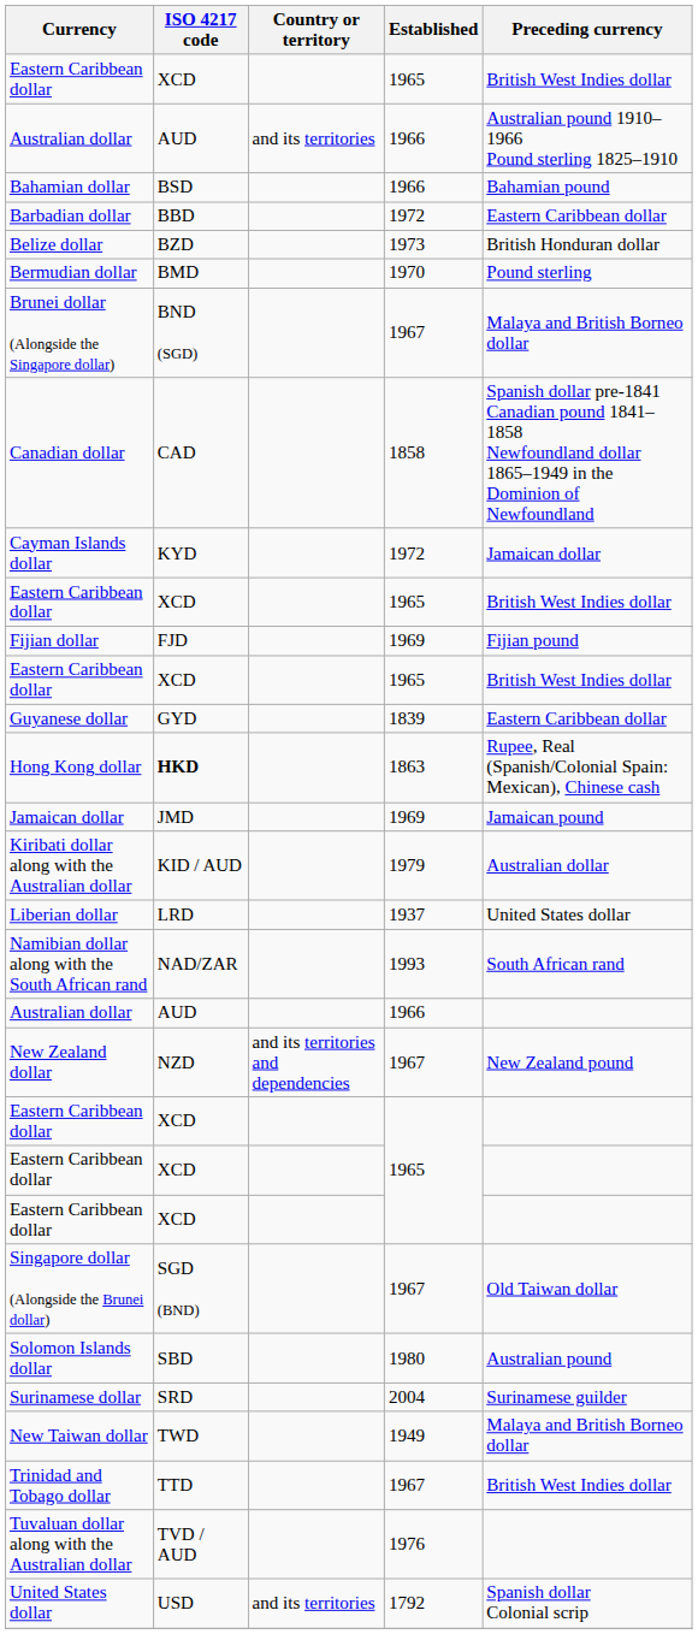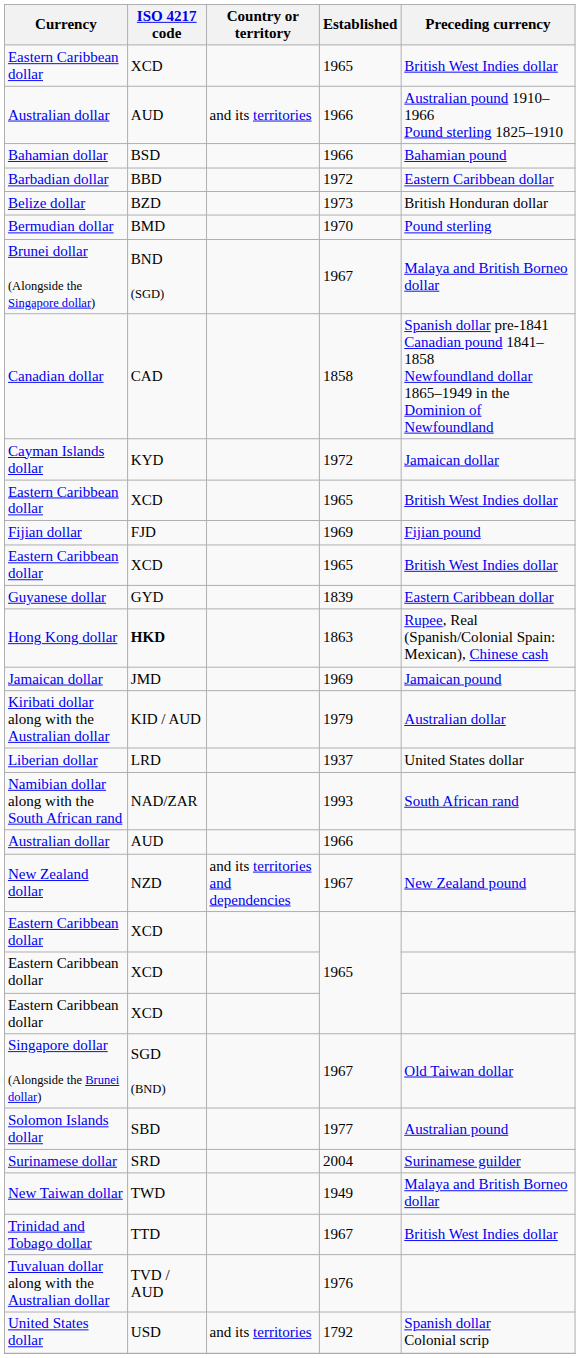 <table class="wikitable sortable">
 <tr>
 <th>Currency</th>
 <th><a href='#'>ISO 4217</a> code</th>
 <th>Country or territory</th>
 <th>Established</th>
 <th>Preceding currency</th>
 </tr>
 <tr>
 <td><a href='#'>Eastern Caribbean dollar</a></td>
 <td>XCD</td>
 <td></td>
 <td>1965</td>
 <td><a href='#'>British West Indies dollar</a></td>
 </tr>
 <tr>
 <td><a href='#'>Australian dollar</a></td>
 <td>AUD</td>
 <td> and its <a href='#'>territories</a></td>
 <td>1966</td>
 <td><a href='#'>Australian pound</a> 1910–1966 <br><a href='#'>Pound sterling</a> 1825–1910</td>
 </tr>
 <tr>
 <td><a href='#'>Bahamian dollar</a></td>
 <td>BSD</td>
 <td></td>
 <td>1966</td>
 <td><a href='#'>Bahamian pound</a></td>
 </tr>
 <tr>
 <td><a href='#'>Barbadian dollar</a></td>
 <td>BBD</td>
 <td></td>
 <td>1972</td>
 <td><a href='#'>Eastern Caribbean dollar</a></td>
 </tr>
 <tr>
 <td><a href='#'>Belize dollar</a></td>
 <td>BZD</td>
 <td></td>
 <td>1973</td>
 <td>British Honduran dollar</td>
 </tr>
 <tr>
 <td><a href='#'>Bermudian dollar</a></td>
 <td>BMD</td>
 <td></td>
 <td>1970</td>
 <td><a href='#'>Pound sterling</a></td>
 </tr>
 <tr>
 <td><a href='#'>Brunei dollar</a><br><br><small>(Alongside the <a href='#'>Singapore dollar</a>)</small></td>
 <td>BND<br><br><small>(SGD)</small></td>
 <td></td>
 <td>1967</td>
 <td><a href='#'>Malaya and British Borneo dollar</a></td>
 </tr>
 <tr>
 <td><a href='#'>Canadian dollar</a></td>
 <td>CAD</td>
 <td></td>
 <td>1858</td>
 <td><a href='#'>Spanish dollar</a> pre-1841 <br><a href='#'>Canadian pound</a> 1841–1858 <br><a href='#'>Newfoundland dollar</a> 1865–1949 in the <a href='#'>Dominion of Newfoundland</a></td>
 </tr>
 <tr>
 <td><a href='#'>Cayman Islands dollar</a></td>
 <td>KYD</td>
 <td></td>
 <td>1972</td>
 <td><a href='#'>Jamaican dollar</a></td>
 </tr>
 <tr>
 <td><a href='#'>Eastern Caribbean dollar</a></td>
 <td>XCD</td>
 <td></td>
 <td>1965</td>
 <td><a href='#'>British West Indies dollar</a></td>
 </tr>
 <tr>
 <td><a href='#'>Fijian dollar</a></td>
 <td>FJD</td>
 <td></td>
 <td>1969</td>
 <td><a href='#'>Fijian pound</a></td>
 </tr>
 <tr>
 <td><a href='#'>Eastern Caribbean dollar</a></td>
 <td>XCD</td>
 <td></td>
 <td>1965</td>
 <td><a href='#'>British West Indies dollar</a></td>
 </tr>
 <tr>
 <td><a href='#'>Guyanese dollar</a></td>
 <td>GYD</td>
 <td></td>
 <td>1839</td>
 <td><a href='#'>Eastern Caribbean dollar</a></td>
 </tr>
 <tr>
 <td><a href='#'>Hong Kong dollar</a></td>
 <td><strong>HKD</strong></td>
 <td></td>
 <td>1863</td>
 <td><a href='#'>Rupee</a>, Real (Spanish/Colonial Spain: Mexican), <a href='#'>Chinese cash</a></td>
 </tr>
 <tr>
 <td><a href='#'>Jamaican dollar</a></td>
 <td>JMD</td>
 <td></td>
 <td>1969</td>
 <td><a href='#'>Jamaican pound</a></td>
 </tr>
 <tr>
 <td><a href='#'>Kiribati dollar</a> along with the <a href='#'>Australian dollar</a></td>
 <td>KID / AUD</td>
 <td></td>
 <td>1979</td>
 <td><a href='#'>Australian dollar</a></td>
 </tr>
 <tr>
 <td><a href='#'>Liberian dollar</a></td>
 <td>LRD</td>
 <td></td>
 <td>1937</td>
 <td>United States dollar</td>
 </tr>
 <tr>
 <td><a href='#'>Namibian dollar</a> along with the <a href='#'>South African rand</a></td>
 <td>NAD/ZAR</td>
 <td></td>
 <td>1993</td>
 <td><a href='#'>South African rand</a></td>
 </tr>
 <tr>
 <td><a href='#'>Australian dollar</a></td>
 <td>AUD</td>
 <td></td>
 <td>1966</td>
 <td></td>
 </tr>
 <tr>
 <td><a href='#'>New Zealand dollar</a></td>
 <td>NZD</td>
 <td> and its <a href='#'>territories and dependencies</a></td>
 <td>1967</td>
 <td><a href='#'>New Zealand pound</a></td>
 </tr>
 <tr>
 <td><a href='#'>Eastern Caribbean dollar</a></td>
 <td>XCD</td>
 <td></td>
 <td rowspan="3">1965</td>
 <td></td>
 </tr>
 <tr>
 <td>Eastern Caribbean dollar</td>
 <td>XCD</td>
 <td></td>
 <td></td>
 </tr>
 <tr>
 <td>Eastern Caribbean dollar</td>
 <td>XCD</td>
 <td></td>
 <td></td>
 </tr>
 <tr>
 <td><a href='#'>Singapore dollar</a><br><br><small>(Alongside the <a href='#'>Brunei dollar</a>)</small></td>
 <td>SGD<br><br><small>(BND)</small></td>
 <td></td>
 <td>1967</td>
 <td><a href='#'>Old Taiwan dollar</a></td>
 </tr>
 <tr>
 <td><a href='#'>Solomon Islands dollar</a></td>
 <td>SBD</td>
 <td></td>
-<td>1980</td>
+<td>1977</td>
 <td><a href='#'>Australian pound</a></td>
 </tr>
 <tr>
 <td><a href='#'>Surinamese dollar</a></td>
 <td>SRD</td>
 <td></td>
 <td>2004</td>
 <td><a href='#'>Surinamese guilder</a></td>
 </tr>
 <tr>
 <td><a href='#'>New Taiwan dollar</a></td>
 <td>TWD</td>
 <td></td>
 <td>1949</td>
 <td><a href='#'>Malaya and British Borneo dollar</a></td>
 </tr>
 <tr>
 <td><a href='#'>Trinidad and Tobago dollar</a></td>
 <td>TTD</td>
 <td></td>
 <td>1967</td>
 <td><a href='#'>British West Indies dollar</a></td>
 </tr>
 <tr>
 <td><a href='#'>Tuvaluan dollar</a> along with the <a href='#'>Australian dollar</a></td>
 <td>TVD / AUD</td>
 <td></td>
 <td>1976</td>
 <td></td>
 </tr>
 <tr>
 <td><a href='#'>United States dollar</a></td>
 <td>USD</td>
 <td> and its <a href='#'>territories</a></td>
 <td>1792</td>
 <td><a href='#'>Spanish dollar</a><br>Colonial scrip</td>
 </tr>
 <tr>
 </tr>
 </table>
